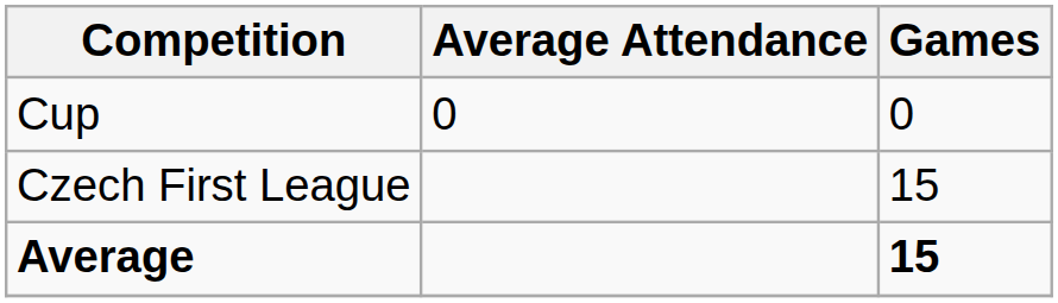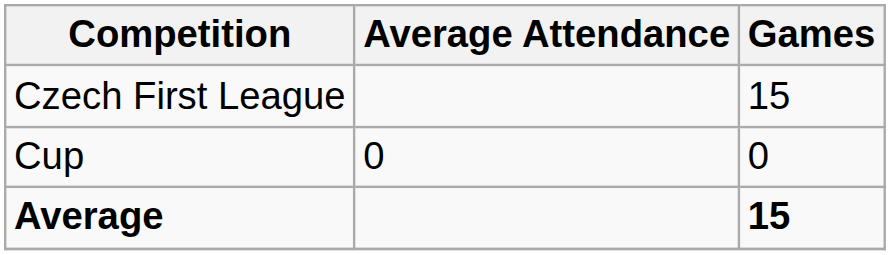 <table class="wikitable"  class= style="text-align:center; border:1px #aaa solid; font-size:95%">
 <tr>
 <th>Competition</th>
 <th>Average Attendance</th>
 <th>Games</th>
 </tr>
 <tr>
+<td>Czech First League</td>
+<td></td>
+<td>15</td>
+</tr>
+<tr>
 <td>Cup</td>
 <td>0</td>
 <td>0</td>
-</tr>
-<tr>
-<td>Czech First League</td>
-<td></td>
-<td>15</td>
 </tr>
 <tr>
 <td><strong>Average</strong></td>
 <td><strong></strong></td>
 <td><strong>15</strong></td>
 </tr>
 <tr>
 </tr>
 </table>
